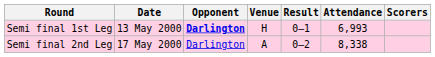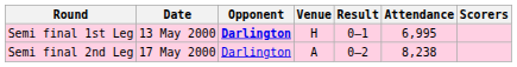 <table class= "wikitable " style="font-size:100%; text-align:center">
 <tr>
 <th>Round</th>
 <th>Date</th>
 <th>Opponent</th>
 <th>Venue</th>
 <th>Result</th>
 <th>Attendance</th>
 <th>Scorers</th>
 </tr>
 <tr style="background: #ffd0e3;">
 <td>Semi final 1st Leg</td>
 <td>13 May 2000</td>
 <td><strong><a href='#'>Darlington</a></strong></td>
 <td>H</td>
 <td>0–1</td>
-<td>6,993</td>
+<td>6,995</td>
 <td></td>
 </tr>
 <tr style="background: #ffd0e3;">
 <td>Semi final 2nd Leg</td>
 <td>17 May 2000</td>
 <td><a href='#'>Darlington</a></td>
 <td>A</td>
 <td>0–2</td>
-<td>8,338</td>
+<td>8,238</td>
 <td></td>
 </tr>
 </table>
